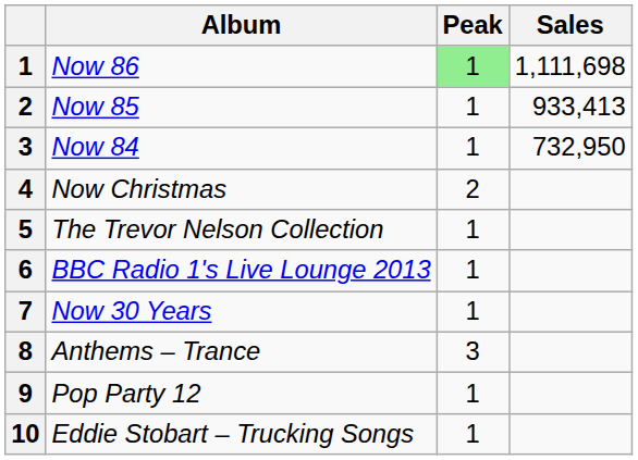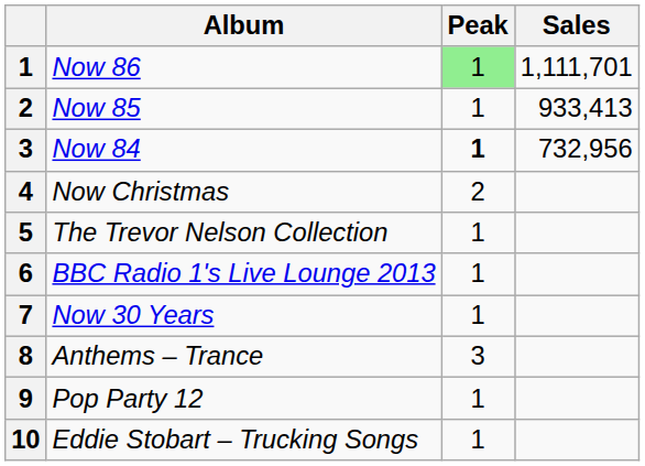 <table class="wikitable sortable plainrowheaders">
 <tr>
 <th scope=col></th>
 <th scope=col>Album</th>
 <th scope=col>Peak</th>
 <th scope=col>Sales</th>
 </tr>
 <tr>
 <th scope=row style="text-align:center;">1</th>
 <td><em><a href='#'>Now 86</a></em></td>
 <td align="center" style="background: lightgreen;">1</td>
-<td align="right">1,111,698</td>
+<td align="right">1,111,701</td>
 </tr>
 <tr>
 <th scope=row style="text-align:center;">2</th>
 <td><em><a href='#'>Now 85</a></em></td>
 <td align="center">1</td>
 <td align="right">933,413</td>
 </tr>
 <tr>
 <th scope=row style="text-align:center;">3</th>
 <td><em><a href='#'>Now 84</a></em></td>
-<td align="center">1</td>
-<td align="right">732,950</td>
+<td align="center"><strong>1</strong></td>
+<td align="right">732,956</td>
 </tr>
 <tr>
 <th scope=row style="text-align:center;">4</th>
 <td><em>Now Christmas</em></td>
 <td align="center">2</td>
 <td></td>
 </tr>
 <tr>
 <th scope=row style="text-align:center;">5</th>
 <td><em>The Trevor Nelson Collection</em></td>
 <td align="center">1</td>
 <td></td>
 </tr>
 <tr>
 <th scope=row style="text-align:center;">6</th>
 <td><em><a href='#'>BBC Radio 1's Live Lounge 2013</a></em></td>
 <td align="center">1</td>
 <td></td>
 </tr>
 <tr>
 <th scope=row style="text-align:center;">7</th>
 <td><em><a href='#'>Now 30 Years</a></em></td>
 <td align="center">1</td>
 <td></td>
 </tr>
 <tr>
 <th scope=row style="text-align:center;">8</th>
 <td><em>Anthems – Trance</em></td>
 <td align="center">3</td>
 <td></td>
 </tr>
 <tr>
 <th scope=row style="text-align:center;">9</th>
 <td><em>Pop Party 12</em></td>
 <td align="center">1</td>
 <td></td>
 </tr>
 <tr>
 <th scope=row style="text-align:center;">10</th>
 <td><em>Eddie Stobart – Trucking Songs</em></td>
 <td align="center">1</td>
 <td></td>
 </tr>
 </table>
